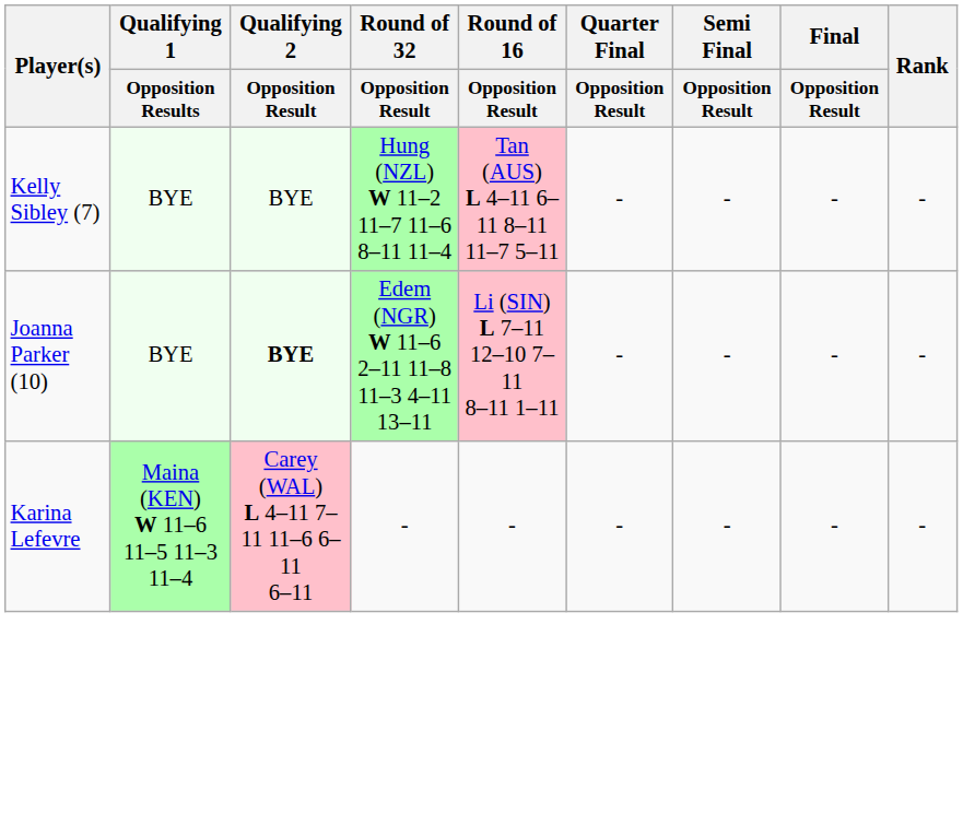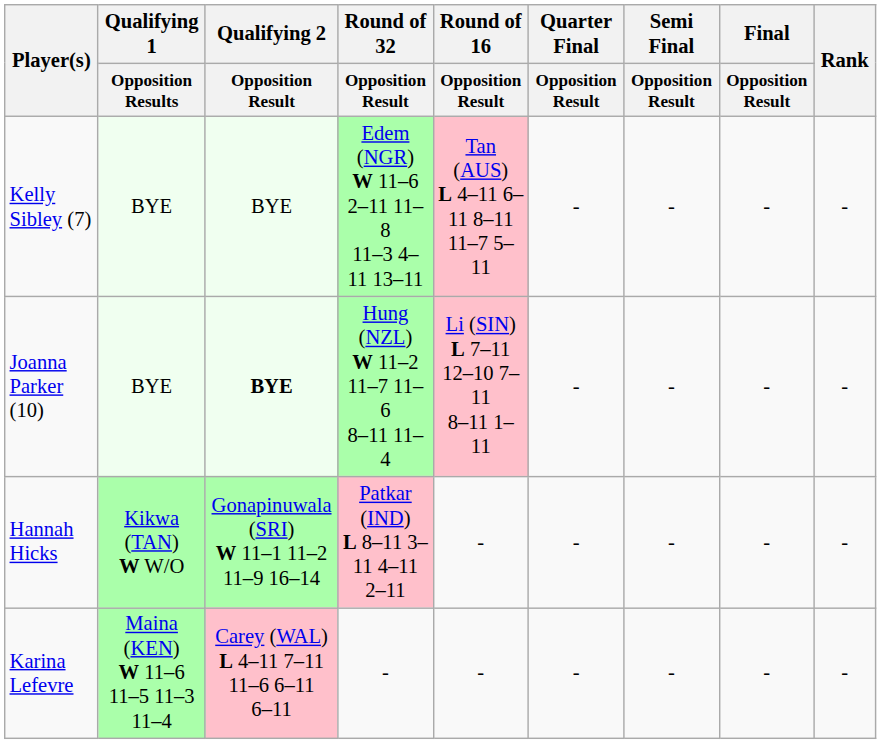 <table class=wikitable style="font-size:90%">
 <tr>
 <th rowspan="2" style="width:125px;">Player(s)</th>
 <th width=125>Qualifying 1</th>
 <th width=125>Qualifying 2</th>
 <th width=125>Round of 32</th>
 <th width=125>Round of 16</th>
 <th width=125>Quarter Final</th>
 <th width=125>Semi Final</th>
 <th width=125>Final</th>
 <th rowspan="2" style="width:75px;">Rank</th>
 </tr>
 <tr>
 <th style="line-height:1em"><small>Opposition<br>Results</small></th>
 <th style="line-height:1em"><small>Opposition<br>Result</small></th>
 <th style="line-height:1em"><small>Opposition<br>Result</small></th>
 <th style="line-height:1em"><small>Opposition<br>Result</small></th>
 <th style="line-height:1em"><small>Opposition<br>Result</small></th>
 <th style="line-height:1em"><small>Opposition<br>Result</small></th>
 <th style="line-height:1em"><small>Opposition<br>Result</small></th>
 </tr>
 <tr>
 <td><a href='#'>Kelly Sibley</a> (7)</td>
 <td style="text-align:center; background:honeydew;">BYE</td>
 <td style="text-align:center; background:honeydew;">BYE</td>
-<td style="text-align:center; background:#afa;"> <a href='#'>Hung</a> (<a href='#'>NZL</a>)<br><strong>W</strong> 11–2 11–7 11–6<br>8–11 11–4</td>
+<td style="text-align:center; background:#afa;"> <a href='#'>Edem</a> (<a href='#'>NGR</a>)<br><strong>W</strong> 11–6 2–11 11–8<br>11–3 4–11 13–11</td>
 <td style="text-align:center; background:pink;"> <a href='#'>Tan</a> (<a href='#'>AUS</a>)<br><strong>L</strong> 4–11 6–11 8–11<br>11–7 5–11</td>
 <td style="text-align:center;">-</td>
 <td style="text-align:center;">-</td>
 <td style="text-align:center;">-</td>
 <td style="text-align:center;">-</td>
 </tr>
 <tr>
 <td><a href='#'>Joanna Parker</a> (10)</td>
 <td style="text-align:center; background:honeydew;">BYE</td>
 <td style="text-align:center; background:honeydew;"><strong>BYE</strong></td>
-<td style="text-align:center; background:#afa;"> <a href='#'>Edem</a> (<a href='#'>NGR</a>)<br><strong>W</strong> 11–6 2–11 11–8<br>11–3 4–11 13–11</td>
+<td style="text-align:center; background:#afa;"> <a href='#'>Hung</a> (<a href='#'>NZL</a>)<br><strong>W</strong> 11–2 11–7 11–6<br>8–11 11–4</td>
 <td style="text-align:center; background:pink;"> <a href='#'>Li</a> (<a href='#'>SIN</a>)<br><strong>L</strong> 7–11 12–10 7–11<br>8–11 1–11</td>
+<td style="text-align:center;">-</td>
+<td style="text-align:center;">-</td>
+<td style="text-align:center;">-</td>
+<td style="text-align:center;">-</td>
+</tr>
+<tr>
+<td><a href='#'>Hannah Hicks</a></td>
+<td style="text-align:center; background:#afa;"> <a href='#'>Kikwa</a> (<a href='#'>TAN</a>)<br><strong>W</strong> W/O</td>
+<td style="text-align:center; background:#afa;"> <a href='#'>Gonapinuwala</a><br>(<a href='#'>SRI</a>)<br><strong>W</strong> 11–1 11–2 11–9 16–14</td>
+<td style="text-align:center; background:pink;"> <a href='#'>Patkar</a> (<a href='#'>IND</a>)<br><strong>L</strong> 8–11 3–11 4–11<br>2–11</td>
+<td style="text-align:center;">-</td>
 <td style="text-align:center;">-</td>
 <td style="text-align:center;">-</td>
 <td style="text-align:center;">-</td>
 <td style="text-align:center;">-</td>
 </tr>
 <tr>
 <td><a href='#'>Karina Lefevre</a></td>
 <td style="text-align:center; background:#afa;"> <a href='#'>Maina</a> (<a href='#'>KEN</a>)<br><strong>W</strong> 11–6 11–5 11–3 11–4</td>
 <td style="text-align:center; background:pink;"> <a href='#'>Carey</a> (<a href='#'>WAL</a>)<br><strong>L</strong> 4–11 7–11 11–6 6–11<br>6–11</td>
 <td style="text-align:center;">-</td>
 <td style="text-align:center;">-</td>
 <td style="text-align:center;">-</td>
 <td style="text-align:center;">-</td>
 <td style="text-align:center;">-</td>
 <td style="text-align:center;">-</td>
 </tr>
 </table>
